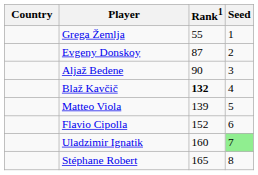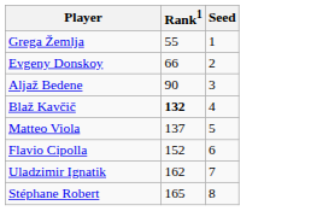 <table class="sortable wikitable">
 <tr>
-<th width="70">Country</th>
 <th width="175">Player</th>
 <th>Rank<sup>1</sup></th>
 <th>Seed</th>
 </tr>
 <tr>
-<td></td>
 <td><a href='#'>Grega Žemlja</a></td>
 <td>55</td>
 <td>1</td>
 </tr>
 <tr>
-<td></td>
 <td><a href='#'>Evgeny Donskoy</a></td>
-<td>87</td>
+<td>66</td>
 <td>2</td>
 </tr>
 <tr>
-<td></td>
 <td><a href='#'>Aljaž Bedene</a></td>
 <td>90</td>
 <td>3</td>
 </tr>
 <tr>
-<td></td>
 <td><a href='#'>Blaž Kavčič</a></td>
 <td><strong>132</strong></td>
 <td>4</td>
 </tr>
 <tr>
-<td></td>
 <td><a href='#'>Matteo Viola</a></td>
-<td>139</td>
+<td>137</td>
 <td>5</td>
 </tr>
 <tr>
-<td></td>
 <td><a href='#'>Flavio Cipolla</a></td>
 <td>152</td>
 <td>6</td>
 </tr>
 <tr>
-<td></td>
 <td><a href='#'>Uladzimir Ignatik</a></td>
-<td>160</td>
-<td style="background: lightgreen;">7</td>
+<td>162</td>
+<td>7</td>
 </tr>
 <tr>
-<td></td>
 <td><a href='#'>Stéphane Robert</a></td>
 <td>165</td>
 <td>8</td>
 </tr>
 </table>
